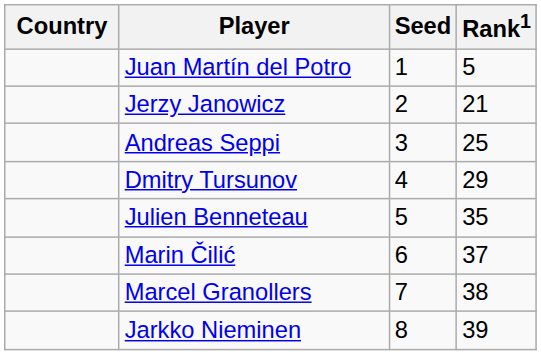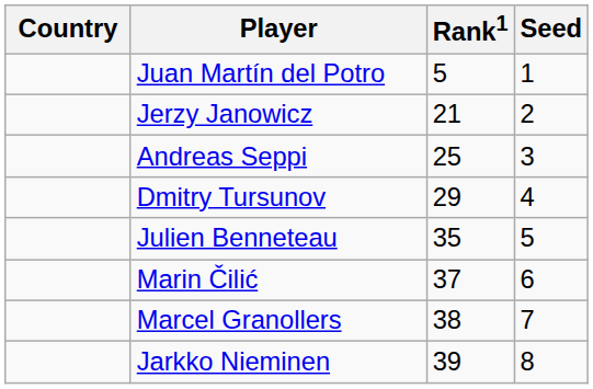 <table class="sortable wikitable">
 <tr>
 <th width=70>Country</th>
 <th width=175>Player</th>
+<th>Rank<sup>1</sup></th>
 <th>Seed</th>
-<th>Rank<sup>1</sup></th>
 </tr>
 <tr>
 <td></td>
 <td><a href='#'>Juan Martín del Potro</a></td>
+<td>5</td>
 <td>1</td>
+</tr>
+<tr>
+<td></td>
+<td><a href='#'>Jerzy Janowicz</a></td>
+<td>21</td>
+<td>2</td>
+</tr>
+<tr>
+<td></td>
+<td><a href='#'>Andreas Seppi</a></td>
+<td>25</td>
+<td>3</td>
+</tr>
+<tr>
+<td></td>
+<td><a href='#'>Dmitry Tursunov</a></td>
+<td>29</td>
+<td>4</td>
+</tr>
+<tr>
+<td></td>
+<td><a href='#'>Julien Benneteau</a></td>
+<td>35</td>
 <td>5</td>
 </tr>
 <tr>
 <td></td>
-<td><a href='#'>Jerzy Janowicz</a></td>
-<td>2</td>
-<td>21</td>
-</tr>
-<tr>
-<td></td>
-<td><a href='#'>Andreas Seppi</a></td>
-<td>3</td>
-<td>25</td>
-</tr>
-<tr>
-<td></td>
-<td><a href='#'>Dmitry Tursunov</a></td>
-<td>4</td>
-<td>29</td>
-</tr>
-<tr>
-<td></td>
-<td><a href='#'>Julien Benneteau</a></td>
-<td>5</td>
-<td>35</td>
-</tr>
-<tr>
-<td></td>
 <td><a href='#'>Marin Čilić</a></td>
+<td>37</td>
 <td>6</td>
-<td>37</td>
 </tr>
 <tr>
 <td></td>
 <td><a href='#'>Marcel Granollers</a></td>
+<td>38</td>
 <td>7</td>
-<td>38</td>
 </tr>
 <tr>
 <td></td>
 <td><a href='#'>Jarkko Nieminen</a></td>
+<td>39</td>
 <td>8</td>
-<td>39</td>
 </tr>
 </table>
